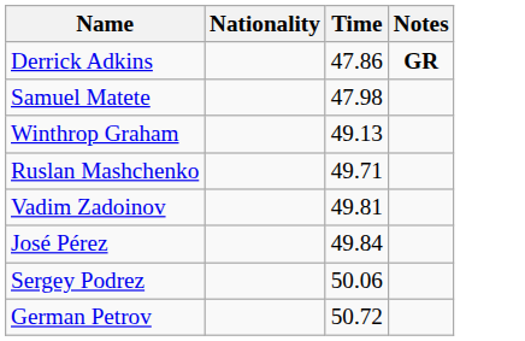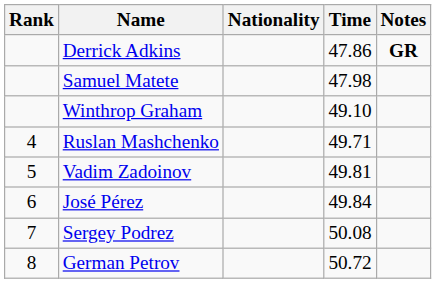 <table class="wikitable sortable" style="text-align:center">
 <tr>
+<th>Rank</th>
 <th>Name</th>
 <th>Nationality</th>
 <th>Time</th>
 <th>Notes</th>
 </tr>
 <tr>
+<td></td>
 <td align=left><a href='#'>Derrick Adkins</a></td>
 <td align=left></td>
 <td>47.86</td>
 <td><strong>GR</strong></td>
 </tr>
 <tr>
+<td></td>
 <td align=left><a href='#'>Samuel Matete</a></td>
 <td align=left></td>
 <td>47.98</td>
 <td></td>
 </tr>
 <tr>
+<td></td>
 <td align=left><a href='#'>Winthrop Graham</a></td>
 <td align=left></td>
-<td>49.13</td>
+<td>49.10</td>
 <td></td>
 </tr>
 <tr>
+<td>4</td>
 <td align=left><a href='#'>Ruslan Mashchenko</a></td>
 <td align=left></td>
 <td>49.71</td>
 <td></td>
 </tr>
 <tr>
+<td>5</td>
 <td align=left><a href='#'>Vadim Zadoinov</a></td>
 <td align=left></td>
 <td>49.81</td>
 <td></td>
 </tr>
 <tr>
+<td>6</td>
 <td align=left><a href='#'>José Pérez</a></td>
 <td align=left></td>
 <td>49.84</td>
 <td></td>
 </tr>
 <tr>
+<td>7</td>
 <td align=left><a href='#'>Sergey Podrez</a></td>
 <td align=left></td>
-<td>50.06</td>
+<td>50.08</td>
 <td></td>
 </tr>
 <tr>
+<td>8</td>
 <td align=left><a href='#'>German Petrov</a></td>
 <td align=left></td>
 <td>50.72</td>
 <td></td>
 </tr>
 </table>
